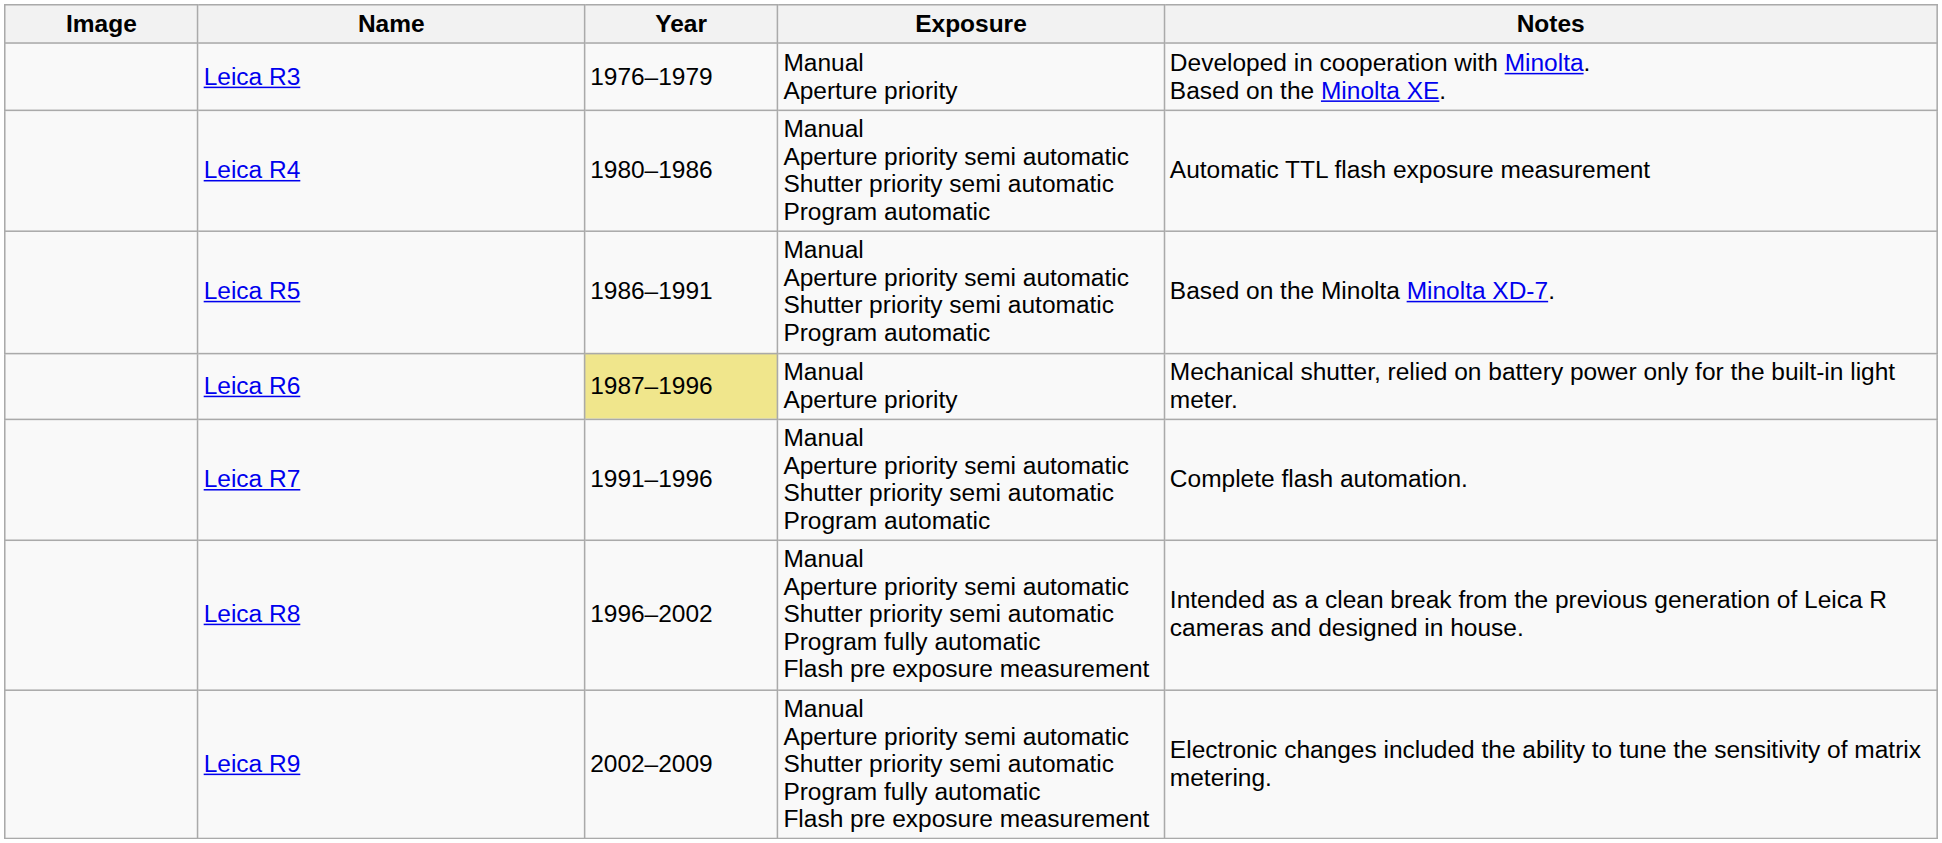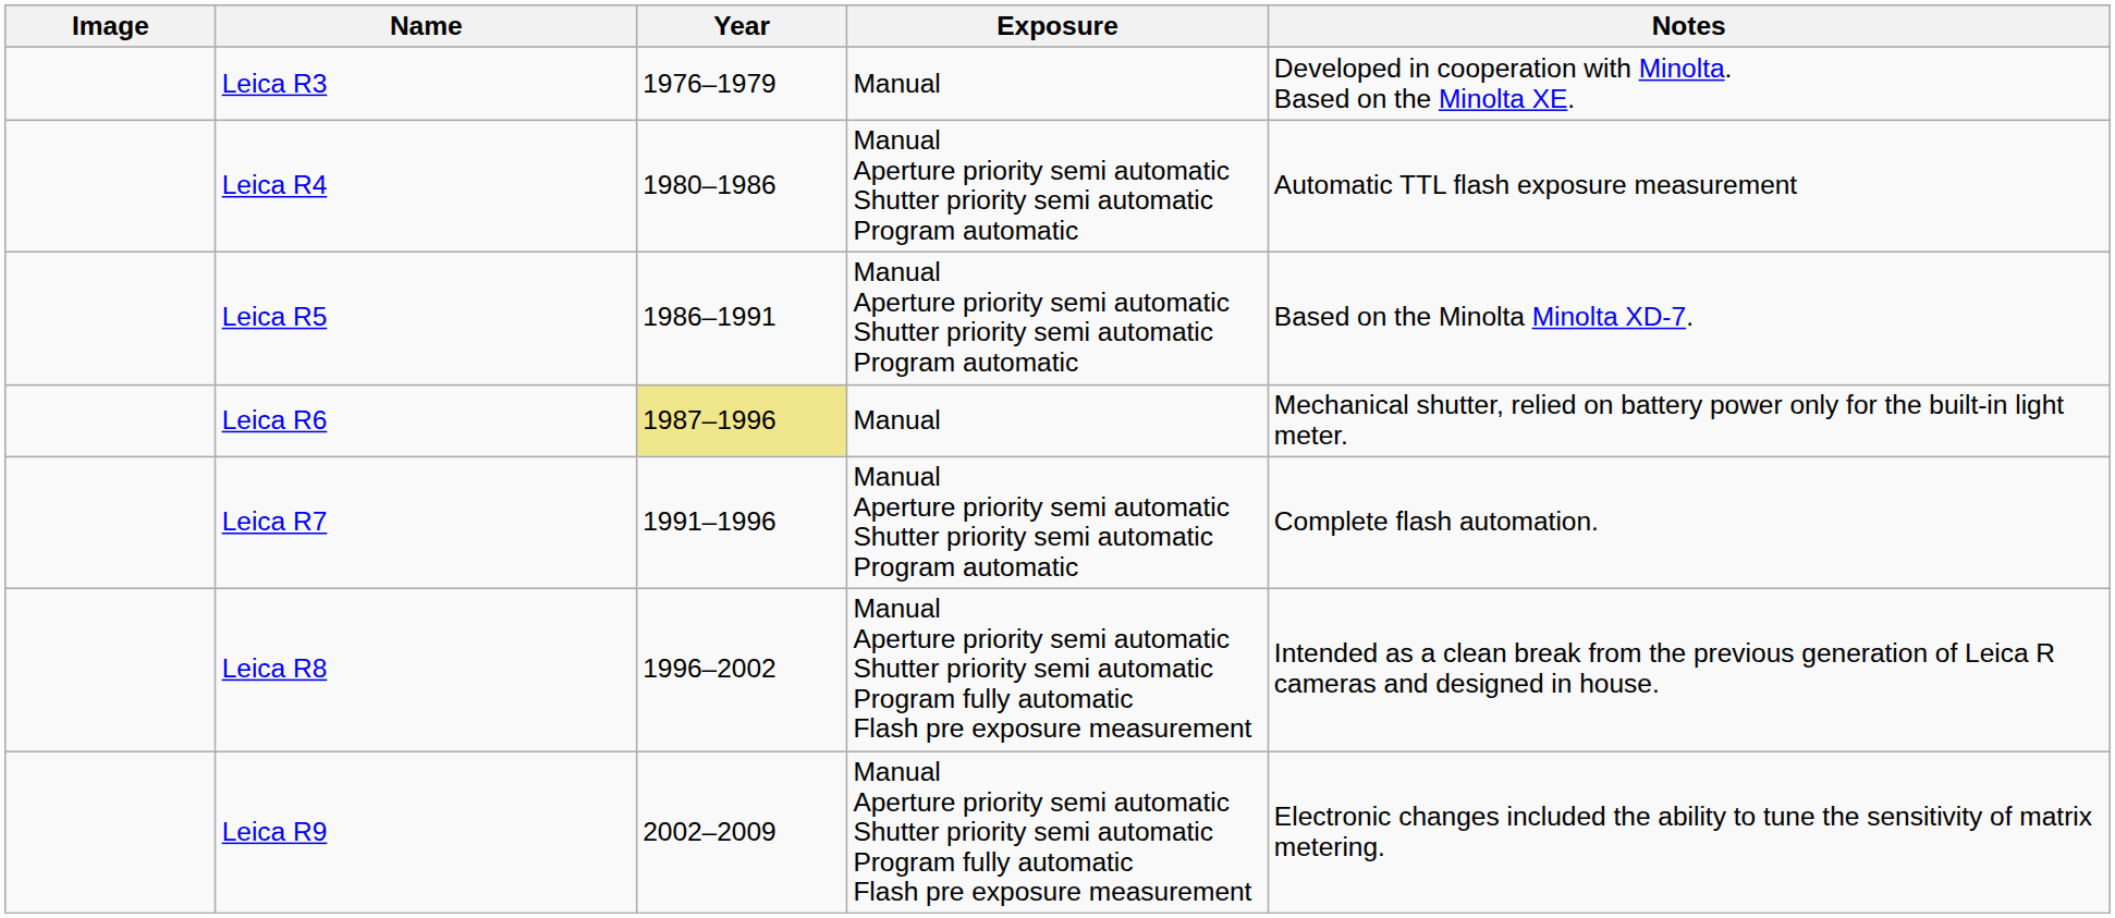 <table width=100% class="wikitable">
 <tr>
 <th>Image</th>
 <th width=20%>Name</th>
 <th width=10%>Year</th>
 <th width=20%>Exposure</th>
 <th width=40%>Notes</th>
 </tr>
 <tr>
 <td></td>
 <td><a href='#'>Leica R3</a></td>
 <td>1976–1979</td>
-<td>Manual<br>Aperture priority</td>
+<td>Manual<br></td>
 <td> Developed in cooperation with <a href='#'>Minolta</a>.<br> Based on the <a href='#'>Minolta XE</a>.</td>
 </tr>
 <tr>
 <td></td>
 <td><a href='#'>Leica R4</a></td>
 <td>1980–1986</td>
 <td>Manual<br>Aperture priority semi automatic<br>Shutter priority semi automatic<br>Program automatic</td>
 <td> Automatic TTL flash exposure measurement</td>
 </tr>
 <tr>
 <td></td>
 <td><a href='#'>Leica R5</a></td>
 <td>1986–1991</td>
 <td>Manual<br>Aperture priority semi automatic<br>Shutter priority semi automatic<br>Program automatic</td>
 <td> Based on the Minolta <a href='#'>Minolta XD-7</a>.</td>
 </tr>
 <tr>
 <td></td>
 <td><a href='#'>Leica R6</a></td>
 <td style="background: khaki;">1987–1996</td>
-<td>Manual<br>Aperture priority</td>
+<td>Manual<br></td>
 <td> Mechanical shutter, relied on battery power only for the built-in light meter.</td>
 </tr>
 <tr>
 <td></td>
 <td><a href='#'>Leica R7</a></td>
 <td>1991–1996</td>
 <td>Manual<br>Aperture priority semi automatic<br>Shutter priority semi automatic<br>Program automatic</td>
 <td> Complete flash automation.</td>
 </tr>
 <tr>
 <td></td>
 <td><a href='#'>Leica R8</a></td>
 <td>1996–2002</td>
 <td>Manual<br>Aperture priority semi automatic<br>Shutter priority semi automatic<br>Program fully automatic<br>Flash pre exposure measurement</td>
 <td> Intended as a clean break from the previous generation of Leica R cameras and designed in house.</td>
 </tr>
 <tr>
 <td></td>
 <td><a href='#'>Leica R9</a></td>
 <td>2002–2009</td>
 <td>Manual<br>Aperture priority semi automatic<br>Shutter priority semi automatic<br>Program fully automatic<br>Flash pre exposure measurement</td>
 <td> Electronic changes included the ability to tune the sensitivity of matrix metering.</td>
 </tr>
 <tr>
 </tr>
 </table>
